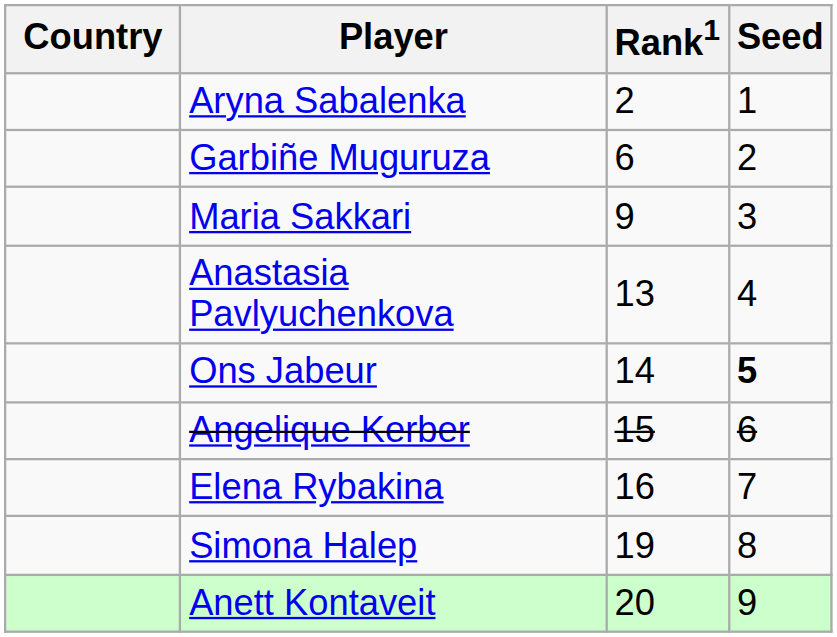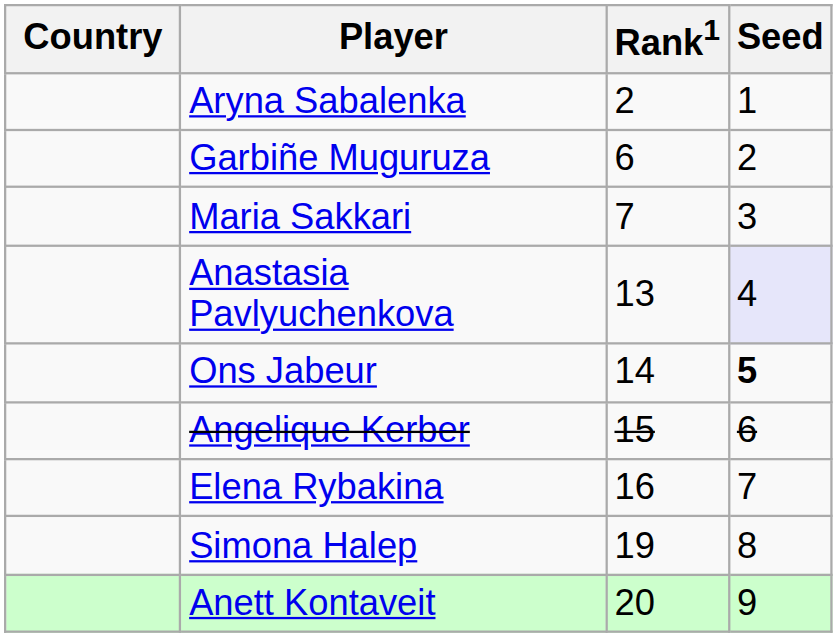 <table class="sortable wikitable">
 <tr>
 <th width="70">Country</th>
 <th width="180">Player</th>
 <th>Rank<sup>1</sup></th>
 <th>Seed</th>
 </tr>
 <tr>
 <td></td>
 <td><a href='#'>Aryna Sabalenka</a></td>
 <td>2</td>
 <td>1</td>
 </tr>
 <tr>
 <td></td>
 <td><a href='#'>Garbiñe Muguruza</a></td>
 <td>6</td>
 <td>2</td>
 </tr>
 <tr>
 <td></td>
 <td><a href='#'>Maria Sakkari</a></td>
-<td>9</td>
+<td>7</td>
 <td>3</td>
 </tr>
 <tr>
 <td></td>
 <td><a href='#'>Anastasia Pavlyuchenkova</a></td>
 <td>13</td>
-<td>4</td>
+<td style="background: lavender;">4</td>
 </tr>
 <tr>
 <td></td>
 <td><a href='#'>Ons Jabeur</a></td>
 <td>14</td>
 <td><strong>5</strong></td>
 </tr>
 <tr>
 <td><s></s></td>
 <td><s><a href='#'>Angelique Kerber</a></s></td>
 <td><s>15</s></td>
 <td><s>6</s></td>
 </tr>
 <tr>
 <td></td>
 <td><a href='#'>Elena Rybakina</a></td>
 <td>16</td>
 <td>7</td>
 </tr>
 <tr>
 <td></td>
 <td><a href='#'>Simona Halep</a></td>
 <td>19</td>
 <td>8</td>
 </tr>
 <tr style="background:#cfc;">
 <td></td>
 <td><a href='#'>Anett Kontaveit</a></td>
 <td>20</td>
 <td>9</td>
 </tr>
 </table>
